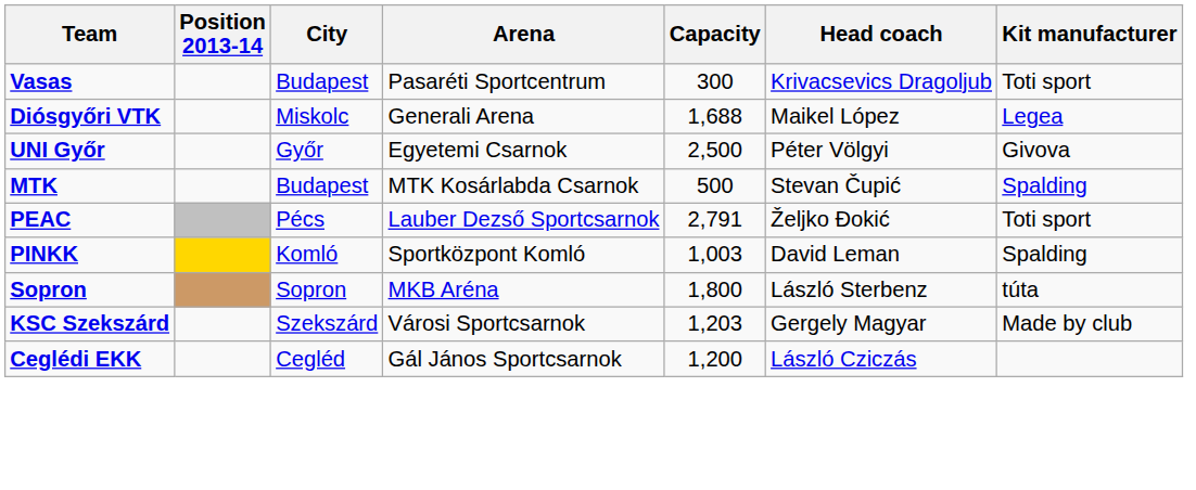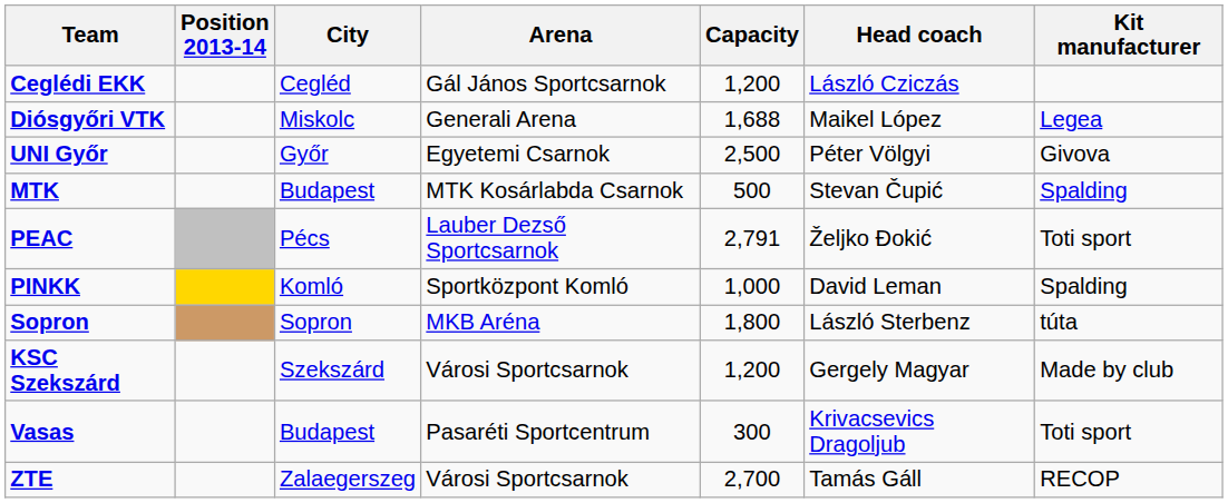 <table class="wikitable sortable">
 <tr>
 <th>Team</th>
 <th>Position<br><a href='#'>2013-14</a></th>
 <th>City</th>
 <th>Arena</th>
 <th>Capacity</th>
 <th>Head coach</th>
 <th>Kit manufacturer</th>
 </tr>
 <tr>
-<td><strong><a href='#'>Vasas</a></strong></td>
+<td><strong><a href='#'>Ceglédi EKK</a></strong></td>
 <td></td>
-<td><a href='#'>Budapest</a></td>
-<td>Pasaréti Sportcentrum</td>
-<td align="center">300</td>
-<td> <a href='#'>Krivacsevics Dragoljub</a></td>
-<td>Toti sport</td>
+<td><a href='#'>Cegléd</a></td>
+<td>Gál János Sportcsarnok</td>
+<td align="center">1,200</td>
+<td> <a href='#'>László Cziczás</a></td>
+<td></td>
 </tr>
 <tr>
 <td><strong><a href='#'>Diósgyőri VTK</a></strong></td>
 <td></td>
 <td><a href='#'>Miskolc</a></td>
 <td>Generali Arena</td>
 <td align="center">1,688</td>
 <td> Maikel López</td>
 <td><a href='#'>Legea</a></td>
 </tr>
 <tr>
 <td><strong><a href='#'>UNI Győr</a></strong></td>
 <td></td>
 <td><a href='#'>Győr</a></td>
 <td>Egyetemi Csarnok</td>
 <td align="center">2,500</td>
 <td> Péter Völgyi</td>
 <td>Givova</td>
 </tr>
 <tr>
 <td><strong><a href='#'>MTK</a></strong></td>
 <td></td>
 <td><a href='#'>Budapest</a></td>
 <td>MTK Kosárlabda Csarnok</td>
 <td align="center">500</td>
 <td> Stevan Čupić</td>
 <td><a href='#'>Spalding</a></td>
 </tr>
 <tr>
 <td><strong><a href='#'>PEAC</a></strong></td>
 <td style="background:silver"></td>
 <td><a href='#'>Pécs</a></td>
 <td><a href='#'>Lauber Dezső Sportcsarnok</a></td>
 <td align="center">2,791</td>
 <td> Željko Đokić</td>
 <td>Toti sport</td>
 </tr>
 <tr>
 <td><strong><a href='#'>PINKK</a></strong></td>
 <td style="background:gold"></td>
 <td><a href='#'>Komló</a></td>
 <td>Sportközpont Komló</td>
-<td align="center">1,003</td>
+<td align="center">1,000</td>
 <td> David Leman</td>
 <td>Spalding</td>
 </tr>
 <tr>
 <td><strong><a href='#'>Sopron</a></strong></td>
 <td style="background:#cc9966"></td>
 <td><a href='#'>Sopron</a></td>
 <td><a href='#'>MKB Aréna</a></td>
 <td align="center">1,800</td>
 <td> László Sterbenz</td>
 <td>túta</td>
 </tr>
 <tr>
 <td><strong><a href='#'>KSC Szekszárd</a></strong></td>
 <td></td>
 <td><a href='#'>Szekszárd</a></td>
 <td>Városi Sportcsarnok</td>
-<td align="center">1,203</td>
+<td align="center">1,200</td>
 <td> Gergely Magyar</td>
 <td>Made by club</td>
 </tr>
 <tr>
-<td><strong><a href='#'>Ceglédi EKK</a></strong></td>
+<td><strong><a href='#'>Vasas</a></strong></td>
 <td></td>
-<td><a href='#'>Cegléd</a></td>
-<td>Gál János Sportcsarnok</td>
-<td align="center">1,200</td>
-<td> <a href='#'>László Cziczás</a></td>
+<td><a href='#'>Budapest</a></td>
+<td>Pasaréti Sportcentrum</td>
+<td align="center">300</td>
+<td> <a href='#'>Krivacsevics Dragoljub</a></td>
+<td>Toti sport</td>
+</tr>
+<tr>
+<td><strong><a href='#'>ZTE</a></strong></td>
 <td></td>
+<td><a href='#'>Zalaegerszeg</a></td>
+<td>Városi Sportcsarnok</td>
+<td align="center">2,700</td>
+<td> Tamás Gáll</td>
+<td>RECOP</td>
 </tr>
 </table>
